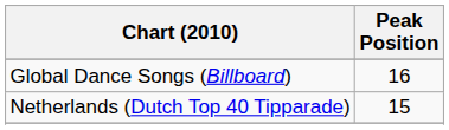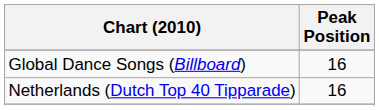 <table class="wikitable sortable">
 <tr>
 <th>Chart (2010)</th>
 <th>Peak<br>Position</th>
 </tr>
 <tr>
 </tr>
 <tr>
 </tr>
 <tr>
 </tr>
 <tr>
 <td>Global Dance Songs (<em><a href='#'>Billboard</a></em>)</td>
 <td style="text-align:center;">16</td>
 </tr>
 <tr>
 <td>Netherlands (<a href='#'>Dutch Top 40 Tipparade</a>)</td>
-<td align="center">15</td>
+<td align="center">16</td>
 </tr>
 <tr>
 </tr>
 <tr>
 </tr>
 <tr>
 </tr>
 <tr>
 </tr>
 <tr>
 </tr>
 <tr>
 </tr>
 </table>
